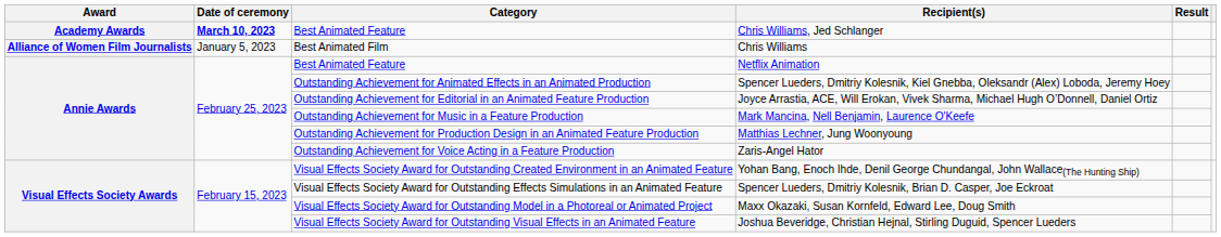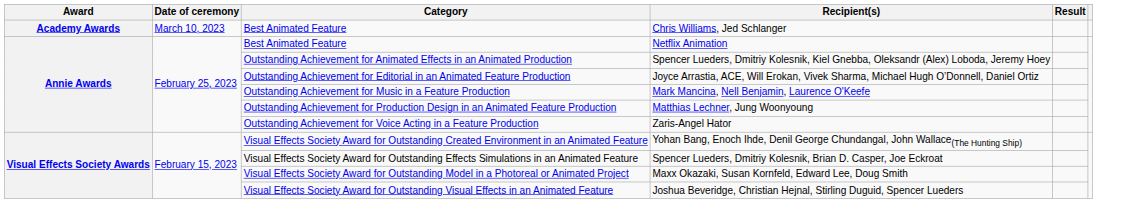 <table class="wikitable sortable plainrowheaders col6center">
 <tr>
 <th scope="col">Award</th>
 <th scope="col">Date of ceremony</th>
 <th scope="col" class="unsortable">Category</th>
 <th scope="col">Recipient(s)</th>
 <th scope="col">Result</th>
 <th scope="col" class="unsortable"></th>
 </tr>
 <tr>
 <th scope="row"><a href='#'>Academy Awards</a></th>
-<td><strong><a href='#'>March 10, 2023</a></strong></td>
+<td><a href='#'>March 10, 2023</a></td>
 <td><a href='#'>Best Animated Feature</a></td>
 <td><a href='#'>Chris Williams</a>, Jed Schlanger</td>
-<td></td>
-<td></td>
-</tr>
-<tr>
-<th scope="row"><a href='#'>Alliance of Women Film Journalists</a></th>
-<td>January 5, 2023</td>
-<td>Best Animated Film</td>
-<td>Chris Williams</td>
 <td></td>
 <td></td>
 </tr>
 <tr>
 <th scope="row" rowspan="6"><a href='#'>Annie Awards</a></th>
 <td rowspan="6"><a href='#'>February 25, 2023</a></td>
 <td><a href='#'>Best Animated Feature</a></td>
 <td><a href='#'>Netflix Animation</a></td>
 <td></td>
 <td rowspan="6"></td>
 </tr>
 <tr>
 <td><a href='#'>Outstanding Achievement for Animated Effects in an Animated Production</a></td>
 <td>Spencer Lueders, Dmitriy Kolesnik, Kiel Gnebba, Oleksandr (Alex) Loboda, Jeremy Hoey</td>
 <td></td>
 </tr>
 <tr>
 <td><a href='#'>Outstanding Achievement for Editorial in an Animated Feature Production</a></td>
 <td>Joyce Arrastia, ACE, Will Erokan, Vivek Sharma, Michael Hugh O’Donnell, Daniel Ortiz</td>
 <td></td>
 </tr>
 <tr>
 <td><a href='#'>Outstanding Achievement for Music in a Feature Production</a></td>
 <td><a href='#'>Mark Mancina</a>, <a href='#'>Nell Benjamin</a>, <a href='#'>Laurence O'Keefe</a></td>
 <td></td>
 </tr>
 <tr>
 <td><a href='#'>Outstanding Achievement for Production Design in an Animated Feature Production</a></td>
 <td><a href='#'>Matthias Lechner</a>, Jung Woonyoung</td>
 <td></td>
 </tr>
 <tr>
 <td><a href='#'>Outstanding Achievement for Voice Acting in a Feature Production</a></td>
 <td>Zaris-Angel Hator</td>
 <td></td>
 </tr>
 <tr>
 <th scope="row" rowspan="4"><a href='#'>Visual Effects Society Awards</a></th>
 <td rowspan="4"><a href='#'>February 15, 2023</a></td>
 <td><a href='#'>Visual Effects Society Award for Outstanding Created Environment in an Animated Feature</a></td>
 <td>Yohan Bang, Enoch Ihde, Denil George Chundangal, John Wallace<sub>(The Hunting Ship)</sub></td>
 <td></td>
 <td rowspan="4"></td>
 </tr>
 <tr>
 <td>Visual Effects Society Award for Outstanding Effects Simulations in an Animated Feature</td>
 <td>Spencer Lueders, Dmitriy Kolesnik, Brian D. Casper, Joe Eckroat</td>
 <td></td>
 </tr>
 <tr>
 <td><a href='#'>Visual Effects Society Award for Outstanding Model in a Photoreal or Animated Project</a></td>
 <td>Maxx Okazaki, Susan Kornfeld, Edward Lee, Doug Smith</td>
 <td></td>
 </tr>
 <tr>
 <td><a href='#'>Visual Effects Society Award for Outstanding Visual Effects in an Animated Feature</a></td>
 <td>Joshua Beveridge, Christian Hejnal, Stirling Duguid, Spencer Lueders</td>
 <td></td>
 </tr>
 </table>
